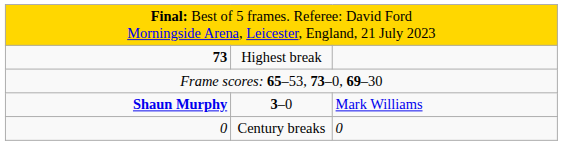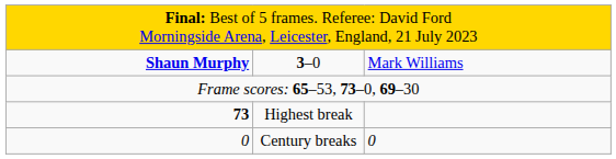 <table class="wikitable" style="font-size: 95%; margin: 1em auto 1em auto;">
 <tr>
 <td colspan="3" align="center" bgcolor="#ffd700"><strong>Final:</strong> Best of 5 frames. Referee: David Ford<br><a href='#'>Morningside Arena</a>, <a href='#'>Leicester</a>, England, 21 July 2023</td>
+</tr>
+<tr>
+<td width="230" align="right"><strong><a href='#'>Shaun Murphy</a></strong> <br> </td>
+<td width="100" align="center"><strong>3</strong>–0</td>
+<td width="230" align="left"><a href='#'>Mark Williams</a> <br> </td>
+</tr>
+<tr>
+<td colspan="3" align="center" style="font-size: 100%"><em>Frame scores:</em> <strong>65</strong>–53, <strong>73</strong>–0, <strong>69</strong>–30</td>
 </tr>
 <tr>
 <td align="right"><strong>73</strong></td>
 <td align="center">Highest break</td>
 <td></td>
 </tr>
 <tr>
-<td colspan="3" align="center" style="font-size: 100%"><em>Frame scores:</em> <strong>65</strong>–53, <strong>73</strong>–0, <strong>69</strong>–30</td>
-</tr>
-<tr>
-<td width="230" align="right"><strong><a href='#'>Shaun Murphy</a></strong> <br> </td>
-<td width="100" align="center"><strong>3</strong>–0</td>
-<td width="230" align="left"><a href='#'>Mark Williams</a> <br> </td>
-</tr>
-<tr>
 <td align="right"><em>0</em></td>
 <td align="center">Century breaks</td>
 <td><em>0</em></td>
 </tr>
 </table>
